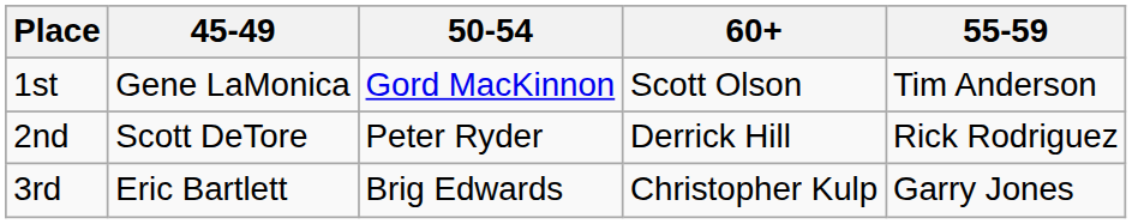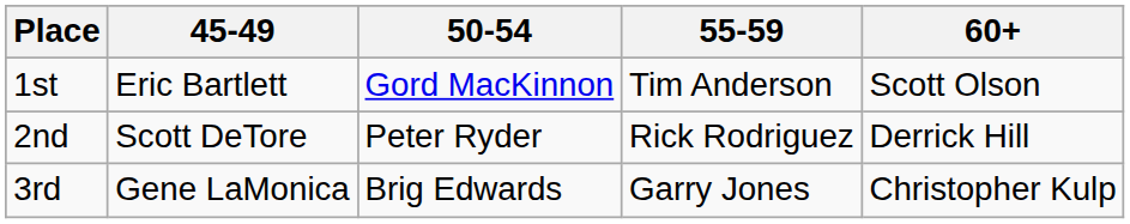 <table class="wikitable">
 <tr>
 <th>Place</th>
 <th>45-49</th>
 <th>50-54</th>
+<th>55-59</th>
 <th>60+</th>
-<th>55-59</th>
 </tr>
 <tr>
 <td>1st</td>
-<td>Gene LaMonica</td>
+<td>Eric Bartlett</td>
 <td><a href='#'>Gord MacKinnon</a></td>
+<td>Tim Anderson</td>
 <td>Scott Olson</td>
-<td>Tim Anderson</td>
 </tr>
 <tr>
 <td>2nd</td>
 <td>Scott DeTore</td>
 <td>Peter Ryder</td>
+<td>Rick Rodriguez</td>
 <td>Derrick Hill</td>
-<td>Rick Rodriguez</td>
 </tr>
 <tr>
 <td>3rd</td>
-<td>Eric Bartlett</td>
+<td>Gene LaMonica</td>
 <td>Brig Edwards</td>
+<td>Garry Jones</td>
 <td>Christopher Kulp</td>
-<td>Garry Jones</td>
 </tr>
 </table>
